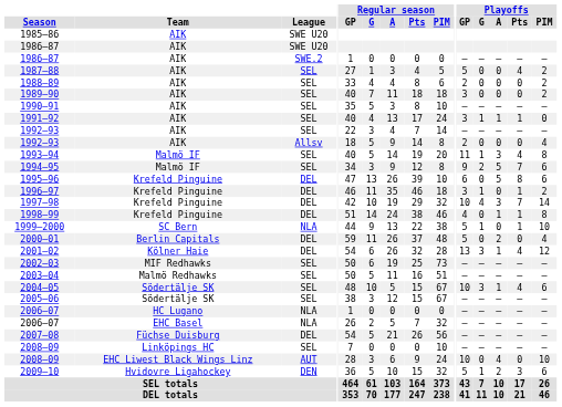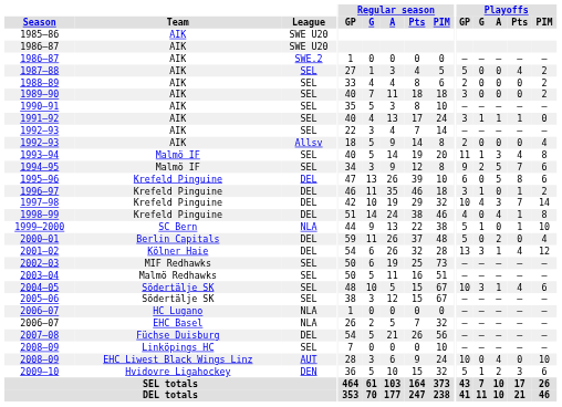 <table border="0" cellpadding="1" cellspacing="0" style="text-align:center; width:60em">
 <tr bgcolor="#e0e0e0">
 <th colspan="3" bgcolor="#ffffff"></th>
 <th rowspan="99" bgcolor="#ffffff"></th>
 <th colspan="5"><a href='#'>Regular season</a></th>
 <th rowspan="99" bgcolor="#ffffff"></th>
 <th colspan="5"><a href='#'>Playoffs</a></th>
 </tr>
 <tr bgcolor="#e0e0e0">
 <th><a href='#'>Season</a></th>
 <th>Team</th>
 <th>League</th>
 <th>GP</th>
 <th><a href='#'>G</a></th>
 <th><a href='#'>A</a></th>
 <th><a href='#'>Pts</a></th>
 <th><a href='#'>PIM</a></th>
 <th>GP</th>
 <th>G</th>
 <th>A</th>
 <th>Pts</th>
 <th>PIM</th>
 </tr>
 <tr>
 <td>1985–86</td>
 <td><a href='#'>AIK</a></td>
 <td>SWE U20</td>
 <td></td>
 <td></td>
 <td></td>
 <td></td>
 <td></td>
 <td></td>
 <td></td>
 <td></td>
 <td></td>
 <td></td>
 </tr>
 <tr bgcolor="#f0f0f0">
 <td>1986–87</td>
 <td>AIK</td>
 <td>SWE U20</td>
 <td></td>
 <td></td>
 <td></td>
 <td></td>
 <td></td>
 <td></td>
 <td></td>
 <td></td>
 <td></td>
 <td></td>
 </tr>
 <tr>
 <td><a href='#'>1986–87</a></td>
 <td>AIK</td>
 <td><a href='#'>SWE.2</a></td>
 <td>1</td>
 <td>0</td>
 <td>0</td>
 <td>0</td>
 <td>0</td>
 <td>—</td>
 <td>—</td>
 <td>—</td>
 <td>—</td>
 <td>—</td>
 </tr>
 <tr bgcolor="#f0f0f0">
 <td><a href='#'>1987–88</a></td>
 <td>AIK</td>
 <td><a href='#'>SEL</a></td>
 <td>27</td>
 <td>1</td>
 <td>3</td>
 <td>4</td>
 <td>5</td>
 <td>5</td>
 <td>0</td>
 <td>0</td>
 <td>4</td>
 <td>2</td>
 </tr>
 <tr>
 <td><a href='#'>1988–89</a></td>
 <td>AIK</td>
 <td>SEL</td>
 <td>33</td>
 <td>4</td>
 <td>4</td>
 <td>8</td>
 <td>6</td>
 <td>2</td>
 <td>0</td>
 <td>0</td>
 <td>0</td>
 <td>2</td>
 </tr>
 <tr bgcolor="#f0f0f0">
 <td><a href='#'>1989–90</a></td>
 <td>AIK</td>
 <td>SEL</td>
 <td>40</td>
 <td>7</td>
 <td>11</td>
 <td>18</td>
 <td>18</td>
 <td>3</td>
 <td>0</td>
 <td>0</td>
 <td>0</td>
 <td>2</td>
 </tr>
 <tr>
 <td><a href='#'>1990–91</a></td>
 <td>AIK</td>
 <td>SEL</td>
 <td>35</td>
 <td>5</td>
 <td>3</td>
 <td>8</td>
 <td>10</td>
 <td>—</td>
 <td>—</td>
 <td>—</td>
 <td>—</td>
 <td>—</td>
 </tr>
 <tr bgcolor="#f0f0f0">
 <td><a href='#'>1991–92</a></td>
 <td>AIK</td>
 <td>SEL</td>
 <td>40</td>
 <td>4</td>
 <td>13</td>
 <td>17</td>
 <td>24</td>
 <td>3</td>
 <td>1</td>
 <td>1</td>
 <td>1</td>
 <td>0</td>
 </tr>
 <tr>
 <td><a href='#'>1992–93</a></td>
 <td>AIK</td>
 <td>SEL</td>
 <td>22</td>
 <td>3</td>
 <td>4</td>
 <td>7</td>
 <td>14</td>
 <td>—</td>
 <td>—</td>
 <td>—</td>
 <td>—</td>
 <td>—</td>
 </tr>
 <tr bgcolor="#f0f0f0">
 <td><a href='#'>1992–93</a></td>
 <td>AIK</td>
 <td><a href='#'>Allsv</a></td>
 <td>18</td>
 <td>5</td>
 <td>9</td>
 <td>14</td>
 <td>8</td>
 <td>2</td>
 <td>0</td>
 <td>0</td>
 <td>0</td>
 <td>4</td>
 </tr>
 <tr>
 <td><a href='#'>1993–94</a></td>
 <td><a href='#'>Malmö IF</a></td>
 <td>SEL</td>
 <td>40</td>
 <td>5</td>
 <td>14</td>
 <td>19</td>
 <td>20</td>
 <td>11</td>
 <td>1</td>
 <td>3</td>
 <td>4</td>
 <td>8</td>
 </tr>
 <tr bgcolor="#f0f0f0">
 <td><a href='#'>1994–95</a></td>
 <td>Malmö IF</td>
 <td>SEL</td>
 <td>34</td>
 <td>3</td>
 <td>9</td>
 <td>12</td>
 <td>8</td>
 <td>9</td>
 <td>2</td>
 <td>5</td>
 <td>7</td>
 <td>6</td>
 </tr>
 <tr>
 <td><a href='#'>1995–96</a></td>
 <td><a href='#'>Krefeld Pinguine</a></td>
 <td><a href='#'>DEL</a></td>
 <td>47</td>
 <td>13</td>
 <td>26</td>
 <td>39</td>
 <td>10</td>
 <td>6</td>
 <td>0</td>
 <td>5</td>
 <td>8</td>
 <td>6</td>
 </tr>
 <tr bgcolor="#f0f0f0">
 <td><a href='#'>1996–97</a></td>
 <td>Krefeld Pinguine</td>
 <td>DEL</td>
 <td>46</td>
 <td>11</td>
 <td>35</td>
 <td>46</td>
 <td>18</td>
 <td>3</td>
 <td>1</td>
 <td>0</td>
 <td>1</td>
 <td>2</td>
 </tr>
 <tr>
 <td><a href='#'>1997–98</a></td>
 <td>Krefeld Pinguine</td>
 <td>DEL</td>
 <td>42</td>
 <td>10</td>
 <td>19</td>
 <td>29</td>
 <td>32</td>
 <td>10</td>
 <td>4</td>
 <td>3</td>
 <td>7</td>
 <td>14</td>
 </tr>
 <tr bgcolor="#f0f0f0">
 <td><a href='#'>1998–99</a></td>
 <td>Krefeld Pinguine</td>
 <td>DEL</td>
 <td>51</td>
 <td>14</td>
 <td>24</td>
 <td>38</td>
 <td>46</td>
 <td>4</td>
 <td>0</td>
-<td>1</td>
+<td>4</td>
 <td>1</td>
 <td>8</td>
 </tr>
 <tr>
 <td><a href='#'>1999–2000</a></td>
 <td><a href='#'>SC Bern</a></td>
 <td><a href='#'>NLA</a></td>
 <td>44</td>
 <td>9</td>
 <td>13</td>
 <td>22</td>
 <td>38</td>
 <td>5</td>
 <td>1</td>
 <td>0</td>
 <td>1</td>
 <td>10</td>
 </tr>
 <tr bgcolor="#f0f0f0">
 <td><a href='#'>2000–01</a></td>
 <td><a href='#'>Berlin Capitals</a></td>
 <td>DEL</td>
 <td>59</td>
 <td>11</td>
 <td>26</td>
 <td>37</td>
 <td>48</td>
 <td>5</td>
 <td>0</td>
 <td>2</td>
 <td>0</td>
 <td>4</td>
 </tr>
 <tr>
 <td><a href='#'>2001–02</a></td>
 <td><a href='#'>Kölner Haie</a></td>
 <td>DEL</td>
 <td>54</td>
 <td>6</td>
 <td>26</td>
 <td>32</td>
 <td>28</td>
 <td>13</td>
 <td>3</td>
 <td>1</td>
 <td>4</td>
 <td>12</td>
 </tr>
 <tr bgcolor="#f0f0f0">
 <td><a href='#'>2002–03</a></td>
 <td>MIF Redhawks</td>
 <td>SEL</td>
 <td>50</td>
 <td>6</td>
 <td>19</td>
 <td>25</td>
 <td>73</td>
 <td>—</td>
 <td>—</td>
 <td>—</td>
 <td>—</td>
 <td>—</td>
 </tr>
 <tr>
 <td><a href='#'>2003–04</a></td>
 <td>Malmö Redhawks</td>
 <td>SEL</td>
 <td>50</td>
 <td>5</td>
 <td>11</td>
 <td>16</td>
 <td>51</td>
 <td>—</td>
 <td>—</td>
 <td>—</td>
 <td>—</td>
 <td>—</td>
 </tr>
 <tr bgcolor="#f0f0f0">
 <td><a href='#'>2004–05</a></td>
 <td><a href='#'>Södertälje SK</a></td>
 <td>SEL</td>
 <td>48</td>
 <td>10</td>
 <td>5</td>
 <td>15</td>
 <td>67</td>
 <td>10</td>
 <td>3</td>
 <td>1</td>
 <td>4</td>
 <td>6</td>
 </tr>
 <tr>
 <td><a href='#'>2005–06</a></td>
 <td>Södertälje SK</td>
 <td>SEL</td>
 <td>38</td>
 <td>3</td>
 <td>12</td>
 <td>15</td>
 <td>67</td>
 <td>—</td>
 <td>—</td>
 <td>—</td>
 <td>—</td>
 <td>—</td>
 </tr>
 <tr bgcolor="#f0f0f0">
 <td><a href='#'>2006–07</a></td>
 <td><a href='#'>HC Lugano</a></td>
 <td>NLA</td>
 <td>1</td>
 <td>0</td>
 <td>0</td>
 <td>0</td>
 <td>0</td>
 <td>—</td>
 <td>—</td>
 <td>—</td>
 <td>—</td>
 <td>—</td>
 </tr>
 <tr>
 <td>2006–07</td>
 <td><a href='#'>EHC Basel</a></td>
 <td>NLA</td>
 <td>26</td>
 <td>2</td>
 <td>5</td>
 <td>7</td>
 <td>32</td>
 <td>—</td>
 <td>—</td>
 <td>—</td>
 <td>—</td>
 <td>—</td>
 </tr>
 <tr bgcolor="#f0f0f0">
 <td><a href='#'>2007–08</a></td>
 <td><a href='#'>Füchse Duisburg</a></td>
 <td>DEL</td>
 <td>54</td>
 <td>5</td>
 <td>21</td>
 <td>26</td>
 <td>56</td>
 <td>—</td>
 <td>—</td>
 <td>—</td>
 <td>—</td>
 <td>—</td>
 </tr>
 <tr>
 <td><a href='#'>2008–09</a></td>
 <td><a href='#'>Linköpings HC</a></td>
 <td>SEL</td>
 <td>7</td>
 <td>0</td>
 <td>0</td>
 <td>0</td>
 <td>10</td>
 <td>—</td>
 <td>—</td>
 <td>—</td>
 <td>—</td>
 <td>—</td>
 </tr>
 <tr bgcolor="#f0f0f0">
 <td><a href='#'>2008–09</a></td>
 <td><a href='#'>EHC Liwest Black Wings Linz</a></td>
 <td><a href='#'>AUT</a></td>
 <td>28</td>
 <td>3</td>
 <td>6</td>
 <td>9</td>
 <td>24</td>
 <td>10</td>
 <td>0</td>
 <td>4</td>
 <td>0</td>
 <td>10</td>
 </tr>
 <tr>
 <td><a href='#'>2009–10</a></td>
 <td><a href='#'>Hvidovre Ligahockey</a></td>
 <td><a href='#'>DEN</a></td>
 <td>36</td>
 <td>5</td>
 <td>10</td>
 <td>15</td>
 <td>32</td>
 <td>5</td>
 <td>1</td>
 <td>2</td>
 <td>3</td>
 <td>6</td>
 </tr>
 <tr bgcolor="#e0e0e0">
 <th colspan="3">SEL totals</th>
 <th>464</th>
 <th>61</th>
 <th>103</th>
 <th>164</th>
 <th>373</th>
 <th>43</th>
 <th>7</th>
 <th>10</th>
 <th>17</th>
 <th>26</th>
 </tr>
 <tr bgcolor="#e0e0e0">
 <th colspan="3">DEL totals</th>
 <th>353</th>
 <th>70</th>
 <th>177</th>
 <th>247</th>
 <th>238</th>
 <th>41</th>
 <th>11</th>
 <th>10</th>
 <th>21</th>
 <th>46</th>
 </tr>
 </table>
